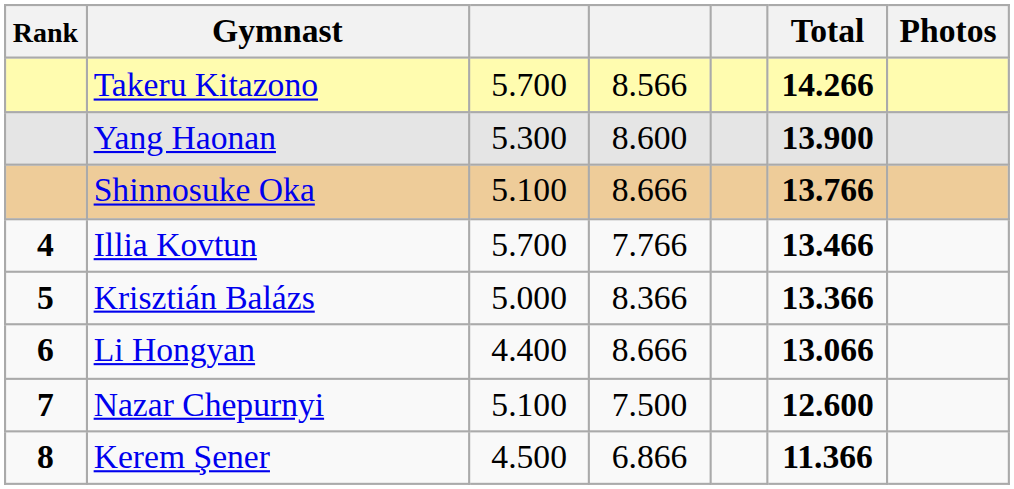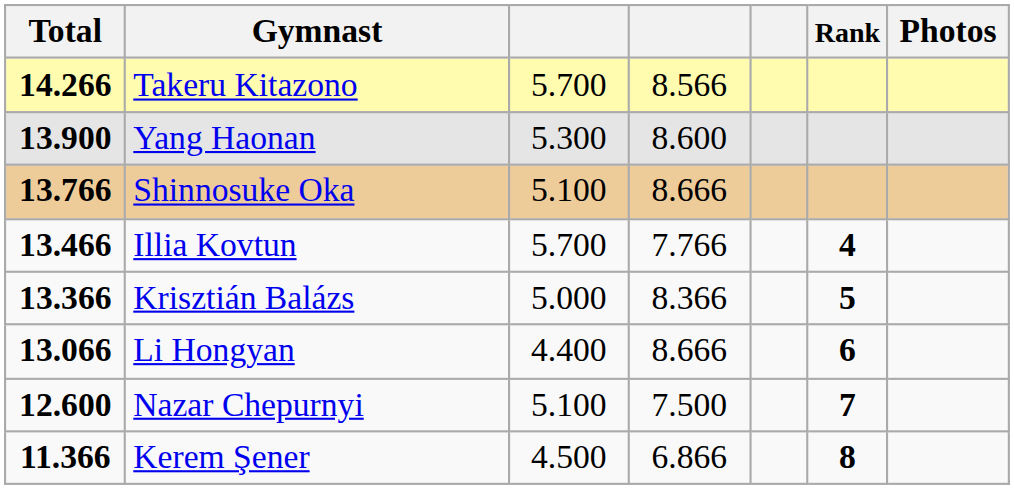 <table style="text-align:center;" class="wikitable sortable">
 <tr>
-<th scope="col" style="width:15px;"><small>Rank</small></th>
+<th scope="col" style="width:50px;">Total</th>
 <th scope="col" style="width:175px;">Gymnast</th>
 <th scope="col" style="width:50px;"><small></small></th>
 <th scope="col" style="width:50px;"><small></small></th>
 <th scope="col" style="width:20px;"><small></small></th>
-<th scope="col" style="width:50px;">Total</th>
+<th scope="col" style="width:15px;"><small>Rank</small></th>
 <th scope="col" style="width:50px;">Photos</th>
 </tr>
 <tr style="background:#fffcaf;">
-<td scope="row" style="text-align:center"><strong></strong></td>
+<td><strong>14.266</strong></td>
 <td style="text-align:left;"> <a href='#'>Takeru Kitazono</a></td>
 <td>5.700</td>
 <td>8.566</td>
 <td></td>
-<td><strong>14.266</strong></td>
+<td scope="row" style="text-align:center"><strong></strong></td>
 <td></td>
 </tr>
 <tr style="background:#e5e5e5;">
-<td scope="row" style="text-align:center"><strong></strong></td>
+<td><strong>13.900</strong></td>
 <td style="text-align:left;"> <a href='#'>Yang Haonan</a></td>
 <td>5.300</td>
 <td>8.600</td>
 <td></td>
-<td><strong>13.900</strong></td>
+<td scope="row" style="text-align:center"><strong></strong></td>
 <td></td>
 </tr>
 <tr style="background:#ec9;">
-<td scope="row" style="text-align:center"><strong></strong></td>
+<td><strong>13.766</strong></td>
 <td style="text-align:left;"> <a href='#'>Shinnosuke Oka</a></td>
 <td>5.100</td>
 <td>8.666</td>
 <td></td>
-<td><strong>13.766</strong></td>
+<td scope="row" style="text-align:center"><strong></strong></td>
 <td></td>
 </tr>
 <tr>
-<td scope="row" style="text-align:center"><strong>4</strong></td>
+<td><strong>13.466</strong></td>
 <td style="text-align:left;"> <a href='#'>Illia Kovtun</a></td>
 <td>5.700</td>
 <td>7.766</td>
 <td></td>
-<td><strong>13.466</strong></td>
+<td scope="row" style="text-align:center"><strong>4</strong></td>
 <td></td>
 </tr>
 <tr>
-<td scope="row" style="text-align:center"><strong>5</strong></td>
+<td><strong>13.366</strong></td>
 <td style="text-align:left;"> <a href='#'>Krisztián Balázs</a></td>
 <td>5.000</td>
 <td>8.366</td>
 <td></td>
-<td><strong>13.366</strong></td>
+<td scope="row" style="text-align:center"><strong>5</strong></td>
 <td></td>
 </tr>
 <tr>
-<td scope="row" style="text-align:center"><strong>6</strong></td>
+<td><strong>13.066</strong></td>
 <td style="text-align:left;"> <a href='#'>Li Hongyan</a></td>
 <td>4.400</td>
 <td>8.666</td>
 <td></td>
-<td><strong>13.066</strong></td>
+<td scope="row" style="text-align:center"><strong>6</strong></td>
 <td></td>
 </tr>
 <tr>
-<td scope="row" style="text-align:center"><strong>7</strong></td>
+<td><strong>12.600</strong></td>
 <td style="text-align:left;"> <a href='#'>Nazar Chepurnyi</a></td>
 <td>5.100</td>
 <td>7.500</td>
 <td></td>
-<td><strong>12.600</strong></td>
+<td scope="row" style="text-align:center"><strong>7</strong></td>
 <td></td>
 </tr>
 <tr>
-<td scope="row" style="text-align:center"><strong>8</strong></td>
+<td><strong>11.366</strong></td>
 <td style="text-align:left;"> <a href='#'>Kerem Şener</a></td>
 <td>4.500</td>
 <td>6.866</td>
 <td></td>
-<td><strong>11.366</strong></td>
+<td scope="row" style="text-align:center"><strong>8</strong></td>
 <td></td>
 </tr>
 </table>
